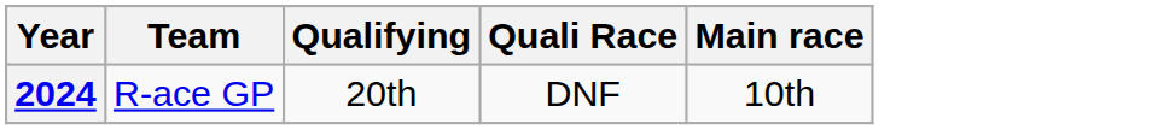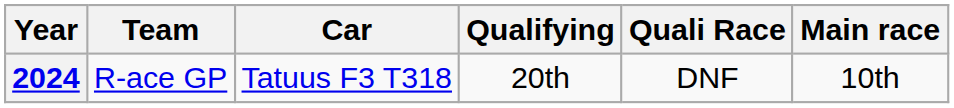 <table class="wikitable" style="text-align:center; font-size:90%;">
 <tr>
 <th>Year</th>
 <th>Team</th>
+<th>Car</th>
 <th>Qualifying</th>
 <th>Quali Race</th>
 <th>Main race</th>
 </tr>
 <tr>
 <th><a href='#'>2024</a></th>
 <td style="text-align:left;"> <a href='#'>R-ace GP</a></td>
+<td style="text-align:left;"><a href='#'>Tatuus F3 T318</a></td>
 <td>20th</td>
 <td>DNF</td>
 <td>10th</td>
 </tr>
 </table>
